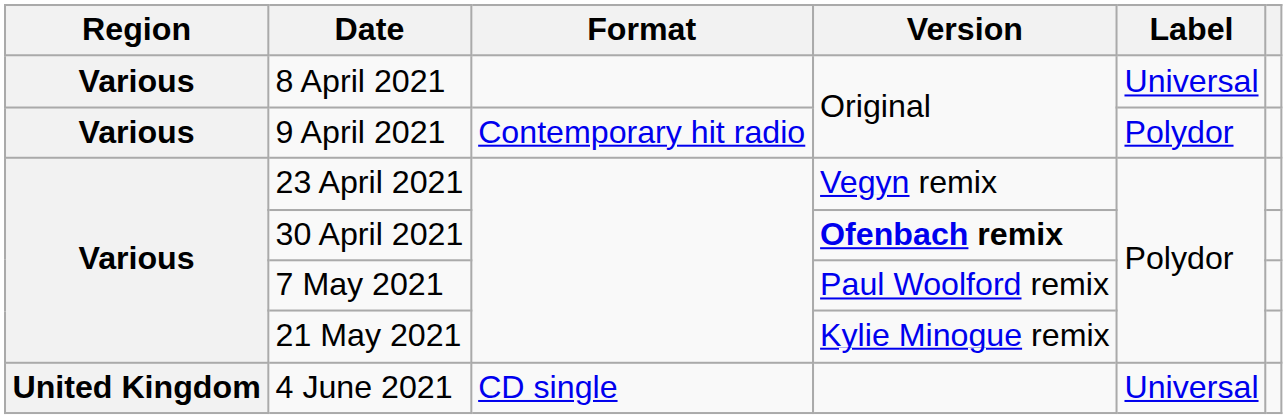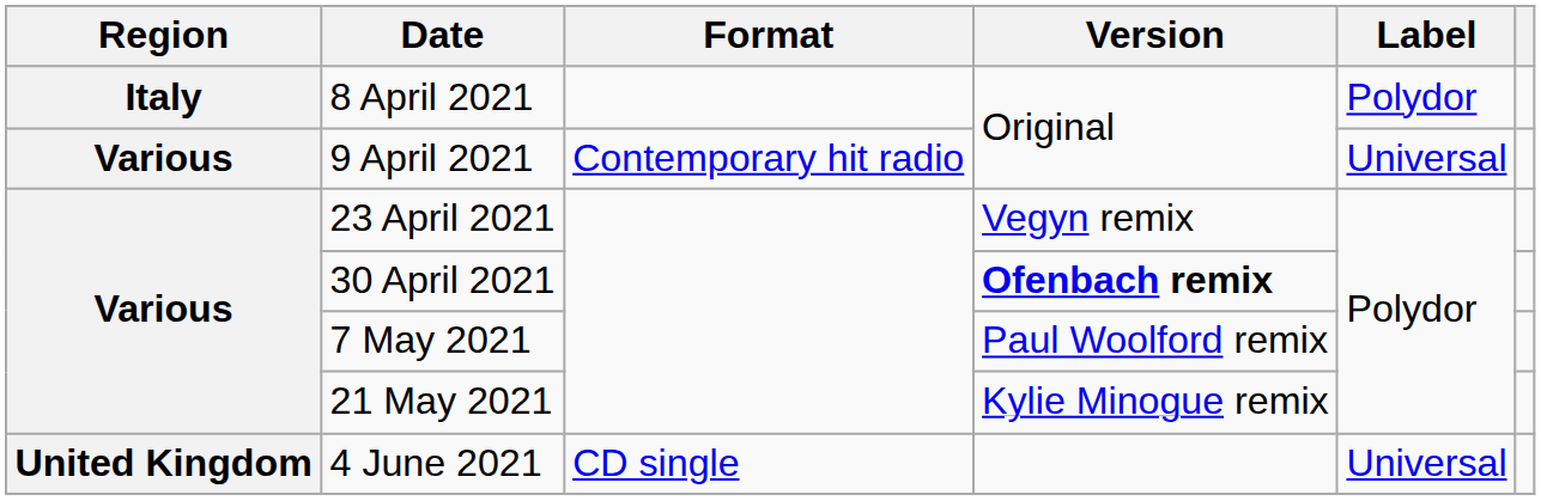 <table class="wikitable plainrowheaders">
 <tr>
 <th scope="col">Region</th>
 <th scope="col">Date</th>
 <th scope="col">Format</th>
 <th scope="col">Version</th>
 <th scope="col">Label</th>
 <th scope="col"></th>
 </tr>
 <tr>
-<th scope="row">Various</th>
+<th scope="row">Italy</th>
 <td>8 April 2021</td>
 <td></td>
 <td rowspan="2">Original</td>
-<td><a href='#'>Universal</a></td>
+<td><a href='#'>Polydor</a></td>
 <td align="center"></td>
 </tr>
 <tr>
 <th scope="row">Various</th>
 <td>9 April 2021</td>
 <td><a href='#'>Contemporary hit radio</a></td>
-<td><a href='#'>Polydor</a></td>
+<td><a href='#'>Universal</a></td>
 <td align="center"></td>
 </tr>
 <tr>
 <th scope="row" rowspan="4">Various</th>
 <td>23 April 2021</td>
 <td rowspan="4"></td>
 <td><a href='#'>Vegyn</a> remix</td>
 <td rowspan="4">Polydor</td>
 <td align="center"></td>
 </tr>
 <tr>
 <td>30 April 2021</td>
 <td><strong><a href='#'>Ofenbach</a> remix</strong></td>
 <td align="center"></td>
 </tr>
 <tr>
 <td>7 May 2021</td>
 <td><a href='#'>Paul Woolford</a> remix</td>
 <td align="center"></td>
 </tr>
 <tr>
 <td>21 May 2021</td>
 <td><a href='#'>Kylie Minogue</a> remix</td>
 <td align="center"></td>
 </tr>
 <tr>
 <th scope="row" rowspan="2">United Kingdom</th>
 <td>4 June 2021</td>
 <td><a href='#'>CD single</a></td>
 <td></td>
 <td><a href='#'>Universal</a></td>
 <td align="center"></td>
 </tr>
 </table>
